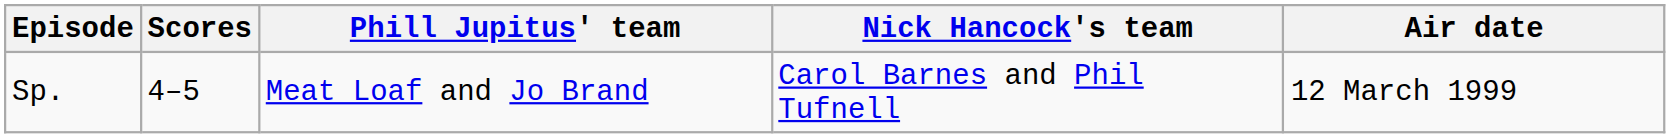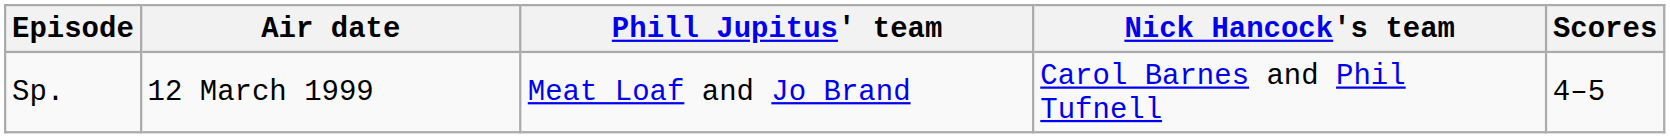 <table class="wikitable" style="width:745px;">
 <tr>
 <th style="width:5%;">Episode</th>
-<th style="width:6%;">Scores</th>
+<th style="width:23%;">Air date</th>
 <th style="width:31%;"><a href='#'>Phill Jupitus</a>' team</th>
 <th style="width:31%;"><a href='#'>Nick Hancock</a>'s team</th>
-<th style="width:23%;">Air date</th>
+<th style="width:6%;">Scores</th>
 </tr>
 <tr>
 <td>Sp.</td>
-<td>4–5</td>
+<td>12 March 1999</td>
 <td><a href='#'>Meat Loaf</a> and <a href='#'>Jo Brand</a></td>
 <td><a href='#'>Carol Barnes</a> and <a href='#'>Phil Tufnell</a></td>
-<td>12 March 1999</td>
+<td>4–5</td>
 </tr>
 </table>
